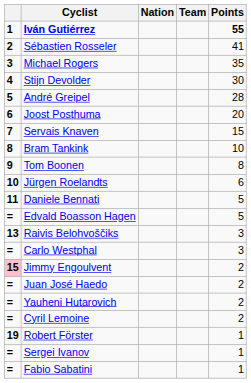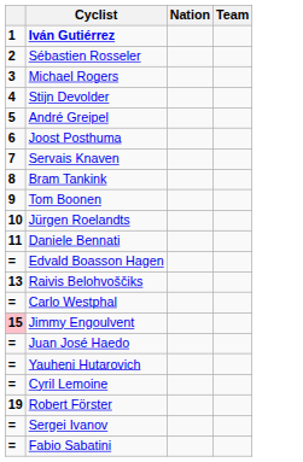 <table class="wikitable">
 <tr>
 <th></th>
 <th>Cyclist</th>
 <th>Nation</th>
 <th>Team</th>
-<th>Points</th>
 </tr>
 <tr>
 <td><strong>1</strong></td>
 <td><strong><a href='#'>Iván Gutiérrez</a></strong></td>
 <td><strong></strong></td>
 <td><strong></strong></td>
-<td align=right><strong>55</strong></td>
 </tr>
 <tr>
 <td><strong>2</strong></td>
 <td><a href='#'>Sébastien Rosseler</a></td>
 <td></td>
 <td></td>
-<td align=right>41</td>
 </tr>
 <tr>
 <td><strong>3</strong></td>
 <td><a href='#'>Michael Rogers</a></td>
 <td></td>
 <td></td>
-<td align=right>35</td>
 </tr>
 <tr>
 <td><strong>4</strong></td>
 <td><a href='#'>Stijn Devolder</a></td>
 <td></td>
 <td></td>
-<td align=right>30</td>
 </tr>
 <tr>
 <td><strong>5</strong></td>
 <td><a href='#'>André Greipel</a></td>
 <td></td>
 <td></td>
-<td align=right>28</td>
 </tr>
 <tr>
 <td><strong>6</strong></td>
 <td><a href='#'>Joost Posthuma</a></td>
 <td></td>
 <td></td>
-<td align=right>20</td>
 </tr>
 <tr>
 <td><strong>7</strong></td>
 <td><a href='#'>Servais Knaven</a></td>
 <td></td>
 <td></td>
-<td align=right>15</td>
 </tr>
 <tr>
 <td><strong>8</strong></td>
 <td><a href='#'>Bram Tankink</a></td>
 <td></td>
 <td></td>
-<td align=right>10</td>
 </tr>
 <tr>
 <td><strong>9</strong></td>
 <td><a href='#'>Tom Boonen</a></td>
 <td></td>
 <td></td>
-<td align=right>8</td>
 </tr>
 <tr>
 <td><strong>10</strong></td>
 <td><a href='#'>Jürgen Roelandts</a></td>
 <td></td>
 <td></td>
-<td align=right>6</td>
 </tr>
 <tr>
 <td><strong>11</strong></td>
 <td><a href='#'>Daniele Bennati</a></td>
 <td></td>
 <td></td>
-<td align=right>5</td>
 </tr>
 <tr>
 <td><strong>=</strong></td>
 <td><a href='#'>Edvald Boasson Hagen</a></td>
 <td></td>
 <td></td>
-<td align=right>5</td>
 </tr>
 <tr>
 <td><strong>13</strong></td>
 <td><a href='#'>Raivis Belohvoščiks</a></td>
 <td></td>
 <td></td>
-<td align=right>3</td>
 </tr>
 <tr>
 <td><strong>=</strong></td>
 <td><a href='#'>Carlo Westphal</a></td>
 <td></td>
 <td></td>
-<td align=right>3</td>
 </tr>
 <tr>
 <td style="background: pink;"><strong>15</strong></td>
 <td><a href='#'>Jimmy Engoulvent</a></td>
 <td></td>
 <td></td>
-<td align=right>2</td>
 </tr>
 <tr>
 <td><strong>=</strong></td>
 <td><a href='#'>Juan José Haedo</a></td>
 <td></td>
 <td></td>
-<td align=right>2</td>
 </tr>
 <tr>
 <td><strong>=</strong></td>
 <td><a href='#'>Yauheni Hutarovich</a></td>
 <td></td>
 <td></td>
-<td align=right>2</td>
 </tr>
 <tr>
 <td><strong>=</strong></td>
 <td><a href='#'>Cyril Lemoine</a></td>
 <td></td>
 <td></td>
-<td align=right>2</td>
 </tr>
 <tr>
 <td><strong>19</strong></td>
 <td><a href='#'>Robert Förster</a></td>
 <td></td>
 <td></td>
-<td align=right>1</td>
 </tr>
 <tr>
 <td><strong>=</strong></td>
 <td><a href='#'>Sergei Ivanov</a></td>
 <td></td>
 <td></td>
-<td align=right>1</td>
 </tr>
 <tr>
 <td><strong>=</strong></td>
 <td><a href='#'>Fabio Sabatini</a></td>
 <td></td>
 <td></td>
-<td align=right>1</td>
 </tr>
 </table>
